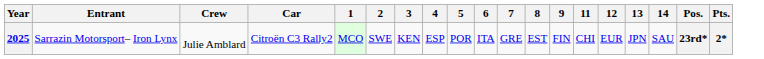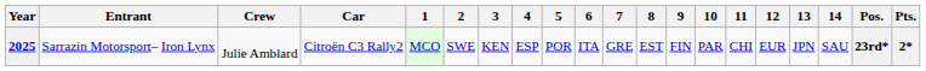 <table class="wikitable" style="text-align:center; font-size:85%">
 <tr>
 <th>Year</th>
 <th>Entrant</th>
 <th>Crew</th>
 <th>Car</th>
 <th>1</th>
 <th>2</th>
 <th>3</th>
 <th>4</th>
 <th>5</th>
 <th>6</th>
 <th>7</th>
 <th>8</th>
 <th>9</th>
+<th>10</th>
 <th>11</th>
 <th>12</th>
 <th>13</th>
 <th>14</th>
 <th>Pos.</th>
 <th>Pts.</th>
 </tr>
 <tr>
 <th><a href='#'>2025</a></th>
 <td align=left nowrap> <a href='#'>Sarrazin Motorsport</a>– <a href='#'>Iron Lynx</a></td>
 <td align=left><br> Julie Amblard</td>
 <td align=left nowrap><a href='#'>Citroën C3 Rally2</a></td>
 <td style="background:#dfffdf"><a href='#'>MCO</a><br></td>
 <td><a href='#'>SWE</a></td>
 <td><a href='#'>KEN</a></td>
 <td><a href='#'>ESP</a></td>
 <td><a href='#'>POR</a></td>
 <td><a href='#'>ITA</a></td>
 <td><a href='#'>GRE</a></td>
 <td><a href='#'>EST</a></td>
 <td><a href='#'>FIN</a></td>
+<td><a href='#'>PAR</a></td>
 <td><a href='#'>CHI</a></td>
 <td><a href='#'>EUR</a></td>
 <td><a href='#'>JPN</a></td>
 <td><a href='#'>SAU</a></td>
 <th>23rd*</th>
 <th>2*</th>
 </tr>
 </table>
